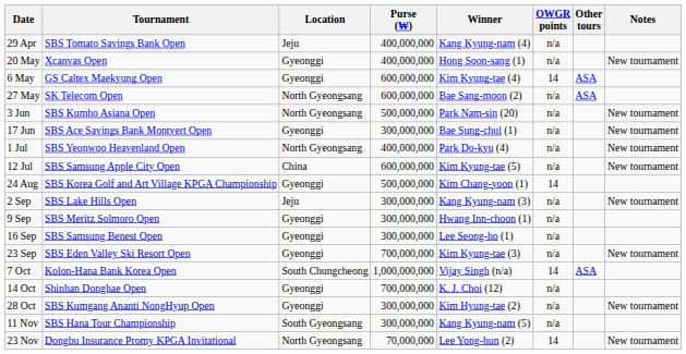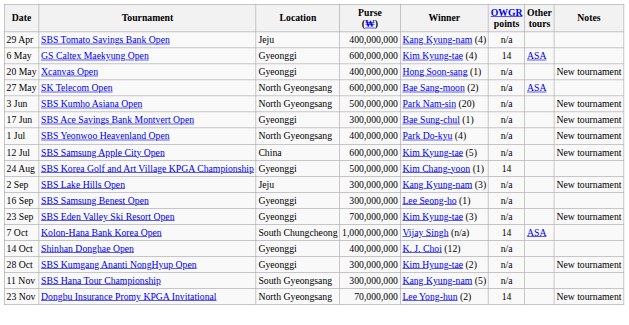 <table class="wikitable" style="font-size:95%;">
 <tr>
 <th>Date</th>
 <th>Tournament</th>
 <th>Location</th>
 <th>Purse<br>(<a href='#'>₩</a>)</th>
 <th>Winner</th>
 <th><a href='#'>OWGR</a><br>points</th>
 <th>Other<br>tours</th>
 <th>Notes</th>
 </tr>
 <tr>
 <td>29 Apr</td>
 <td><a href='#'>SBS Tomato Savings Bank Open</a></td>
 <td>Jeju</td>
 <td align=right>400,000,000</td>
 <td> <a href='#'>Kang Kyung-nam</a> (4)</td>
 <td align=center>n/a</td>
 <td></td>
 <td></td>
 </tr>
 <tr>
+<td>6 May</td>
+<td><a href='#'>GS Caltex Maekyung Open</a></td>
+<td>Gyeonggi</td>
+<td align=right>600,000,000</td>
+<td> <a href='#'>Kim Kyung-tae</a> (4)</td>
+<td align=center>14</td>
+<td><a href='#'>ASA</a></td>
+<td></td>
+</tr>
+<tr>
 <td>20 May</td>
 <td><a href='#'>Xcanvas Open</a></td>
 <td>Gyeonggi</td>
 <td align=right>400,000,000</td>
 <td> <a href='#'>Hong Soon-sang</a> (1)</td>
 <td align=center>n/a</td>
 <td></td>
 <td>New tournament</td>
-</tr>
-<tr>
-<td>6 May</td>
-<td><a href='#'>GS Caltex Maekyung Open</a></td>
-<td>Gyeonggi</td>
-<td align=right>600,000,000</td>
-<td> <a href='#'>Kim Kyung-tae</a> (4)</td>
-<td align=center>14</td>
-<td><a href='#'>ASA</a></td>
-<td></td>
 </tr>
 <tr>
 <td>27 May</td>
 <td><a href='#'>SK Telecom Open</a></td>
 <td>North Gyeongsang</td>
 <td align=right>600,000,000</td>
 <td> <a href='#'>Bae Sang-moon</a> (2)</td>
 <td align=center>n/a</td>
 <td><a href='#'>ASA</a></td>
 <td></td>
 </tr>
 <tr>
 <td>3 Jun</td>
 <td><a href='#'>SBS Kumho Asiana Open</a></td>
 <td>North Gyeongsang</td>
 <td align=right>500,000,000</td>
 <td> <a href='#'>Park Nam-sin</a> (20)</td>
 <td align=center>n/a</td>
 <td></td>
 <td>New tournament</td>
 </tr>
 <tr>
 <td>17 Jun</td>
 <td><a href='#'>SBS Ace Savings Bank Montvert Open</a></td>
 <td>Gyeonggi</td>
 <td align=right>300,000,000</td>
 <td> <a href='#'>Bae Sung-chul</a> (1)</td>
 <td align=center>n/a</td>
 <td></td>
 <td>New tournament</td>
 </tr>
 <tr>
 <td>1 Jul</td>
 <td><a href='#'>SBS Yeonwoo Heavenland Open</a></td>
 <td>North Gyeongsang</td>
 <td align=right>400,000,000</td>
 <td> <a href='#'>Park Do-kyu</a> (4)</td>
 <td align=center>n/a</td>
 <td></td>
 <td>New tournament</td>
 </tr>
 <tr>
 <td>12 Jul</td>
 <td><a href='#'>SBS Samsung Apple City Open</a></td>
 <td>China</td>
 <td align=right>600,000,000</td>
 <td> <a href='#'>Kim Kyung-tae</a> (5)</td>
 <td align=center>n/a</td>
 <td></td>
 <td>New tournament</td>
 </tr>
 <tr>
 <td>24 Aug</td>
 <td><a href='#'>SBS Korea Golf and Art Village KPGA Championship</a></td>
 <td>Gyeonggi</td>
 <td align=right>500,000,000</td>
 <td> <a href='#'>Kim Chang-yoon</a> (1)</td>
 <td align=center>14</td>
 <td></td>
 <td></td>
 </tr>
 <tr>
 <td>2 Sep</td>
 <td><a href='#'>SBS Lake Hills Open</a></td>
 <td>Jeju</td>
 <td align=right>300,000,000</td>
 <td> <a href='#'>Kang Kyung-nam</a> (3)</td>
 <td align=center>n/a</td>
 <td></td>
 <td>New tournament</td>
 </tr>
 <tr>
-<td>9 Sep</td>
-<td><a href='#'>SBS Meritz Solmoro Open</a></td>
-<td>Gyeonggi</td>
-<td align=right>300,000,000</td>
-<td> <a href='#'>Hwang Inn-choon</a> (1)</td>
-<td align=center>n/a</td>
-<td></td>
-<td></td>
-</tr>
-<tr>
 <td>16 Sep</td>
 <td><a href='#'>SBS Samsung Benest Open</a></td>
 <td>Gyeonggi</td>
 <td align=right>300,000,000</td>
 <td> <a href='#'>Lee Seong-ho</a> (1)</td>
 <td align=center>n/a</td>
 <td></td>
 <td></td>
 </tr>
 <tr>
 <td>23 Sep</td>
 <td><a href='#'>SBS Eden Valley Ski Resort Open</a></td>
 <td>Gyeonggi</td>
 <td align=right>700,000,000</td>
 <td> <a href='#'>Kim Kyung-tae</a> (3)</td>
 <td align=center>n/a</td>
 <td></td>
 <td>New tournament</td>
 </tr>
 <tr>
 <td>7 Oct</td>
 <td><a href='#'>Kolon-Hana Bank Korea Open</a></td>
 <td>South Chungcheong</td>
 <td align=right>1,000,000,000</td>
 <td> <a href='#'>Vijay Singh</a> (n/a)</td>
 <td align=center>14</td>
 <td><a href='#'>ASA</a></td>
 <td></td>
 </tr>
 <tr>
 <td>14 Oct</td>
 <td><a href='#'>Shinhan Donghae Open</a></td>
 <td>Gyeonggi</td>
-<td align=right>700,000,000</td>
+<td align=right>400,000,000</td>
 <td> <a href='#'>K. J. Choi</a> (12)</td>
 <td align=center>n/a</td>
 <td></td>
 <td></td>
 </tr>
 <tr>
 <td>28 Oct</td>
 <td><a href='#'>SBS Kumgang Ananti NongHyup Open</a></td>
 <td>Gyeonggi</td>
 <td align=right>300,000,000</td>
 <td> <a href='#'>Kim Hyung-tae</a> (2)</td>
 <td align=center>n/a</td>
 <td></td>
 <td>New tournament</td>
 </tr>
 <tr>
 <td>11 Nov</td>
 <td><a href='#'>SBS Hana Tour Championship</a></td>
 <td>South Gyeongsang</td>
 <td align=right>300,000,000</td>
 <td> <a href='#'>Kang Kyung-nam</a> (5)</td>
 <td align=center>n/a</td>
 <td></td>
 <td></td>
 </tr>
 <tr>
 <td>23 Nov</td>
 <td><a href='#'>Dongbu Insurance Promy KPGA Invitational</a></td>
 <td>North Gyeongsang</td>
 <td align=right>70,000,000</td>
 <td> <a href='#'>Lee Yong-hun</a> (2)</td>
 <td align=center>14</td>
 <td></td>
 <td>New tournament</td>
 </tr>
 </table>
